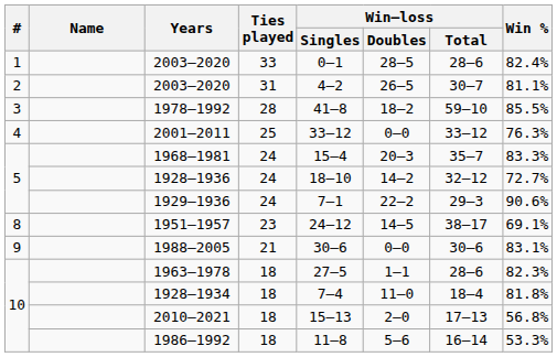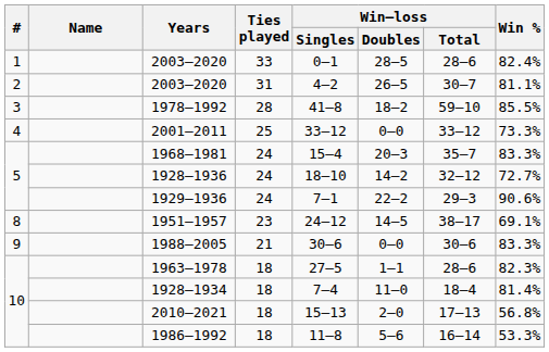 <table class="wikitable sortable nowrap" style=text-align:center>
 <tr>
 <th rowspan=2>#</th>
 <th rowspan=2 width=100>Name</th>
 <th rowspan=2 width=80>Years</th>
 <th rowspan=2>Ties<br>played</th>
 <th colspan=3>Win–loss</th>
 <th rowspan=2>Win %</th>
 </tr>
 <tr>
 <th>Singles</th>
 <th>Doubles</th>
 <th width=60>Total</th>
 </tr>
 <tr>
 <td>1</td>
 <td style="text-align:left;"></td>
 <td>2003–2020</td>
 <td>33</td>
 <td>0–1</td>
 <td>28–5</td>
 <td>28–6</td>
 <td>82.4%</td>
 </tr>
 <tr>
 <td>2</td>
 <td style="text-align:left;"></td>
 <td>2003–2020</td>
 <td>31</td>
 <td>4–2</td>
 <td>26–5</td>
 <td>30–7</td>
 <td>81.1%</td>
 </tr>
 <tr>
 <td>3</td>
 <td style="text-align:left;"></td>
 <td>1978–1992</td>
 <td>28</td>
 <td>41–8</td>
 <td>18–2</td>
 <td>59–10</td>
 <td>85.5%</td>
 </tr>
 <tr>
 <td>4</td>
 <td style="text-align:left;"></td>
 <td>2001–2011</td>
 <td>25</td>
 <td>33–12</td>
 <td>0–0</td>
 <td>33–12</td>
-<td>76.3%</td>
+<td>73.3%</td>
 </tr>
 <tr>
 <td rowspan="3">5</td>
 <td style="text-align:left;"></td>
 <td>1968–1981</td>
 <td>24</td>
 <td>15–4</td>
 <td>20–3</td>
 <td>35–7</td>
 <td>83.3%</td>
 </tr>
 <tr>
 <td style="text-align:left;"></td>
 <td>1928–1936</td>
 <td>24</td>
 <td>18–10</td>
 <td>14–2</td>
 <td>32–12</td>
 <td>72.7%</td>
 </tr>
 <tr>
 <td style="text-align:left;"></td>
 <td>1929–1936</td>
 <td>24</td>
 <td>7–1</td>
 <td>22–2</td>
 <td>29–3</td>
 <td>90.6%</td>
 </tr>
 <tr>
 <td>8</td>
 <td style="text-align:left;"></td>
 <td>1951–1957</td>
 <td>23</td>
 <td>24–12</td>
 <td>14–5</td>
 <td>38–17</td>
 <td>69.1%</td>
 </tr>
 <tr>
 <td>9</td>
 <td style="text-align:left;"></td>
 <td>1988–2005</td>
 <td>21</td>
 <td>30–6</td>
 <td>0–0</td>
 <td>30–6</td>
-<td>83.1%</td>
+<td>83.3%</td>
 </tr>
 <tr>
 <td rowspan=4>10</td>
 <td style="text-align:left;"></td>
 <td>1963–1978</td>
 <td>18</td>
 <td>27–5</td>
 <td>1–1</td>
 <td>28–6</td>
 <td>82.3%</td>
 </tr>
 <tr>
 <td style="text-align:left;"></td>
 <td>1928–1934</td>
 <td>18</td>
 <td>7–4</td>
 <td>11–0</td>
 <td>18–4</td>
-<td>81.8%</td>
+<td>81.4%</td>
 </tr>
 <tr>
 <td style="text-align:left;"></td>
 <td>2010–2021</td>
 <td>18</td>
 <td>15–13</td>
 <td>2–0</td>
 <td>17–13</td>
 <td>56.8%</td>
 </tr>
 <tr>
 <td style="text-align:left;"></td>
 <td>1986–1992</td>
 <td>18</td>
 <td>11–8</td>
 <td>5–6</td>
 <td>16–14</td>
 <td>53.3%</td>
 </tr>
 </table>
